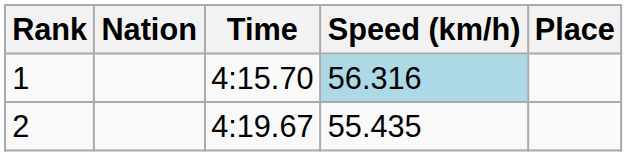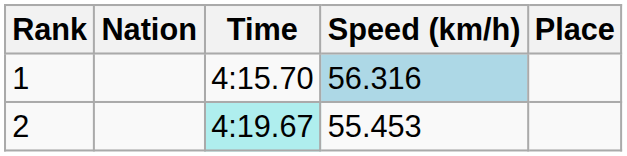 <table class="wikitable" style="font-size:95%;">
 <tr>
 <th>Rank</th>
 <th>Nation</th>
 <th>Time</th>
 <th>Speed (km/h)</th>
 <th>Place</th>
 </tr>
 <tr>
 <td>1</td>
 <td></td>
 <td>4:15.70</td>
 <td style="background: lightblue;">56.316</td>
 <td></td>
 </tr>
 <tr>
 <td>2</td>
 <td></td>
-<td>4:19.67</td>
-<td>55.435</td>
+<td style="background: paleturquoise;">4:19.67</td>
+<td>55.453</td>
 <td></td>
 </tr>
 </table>
